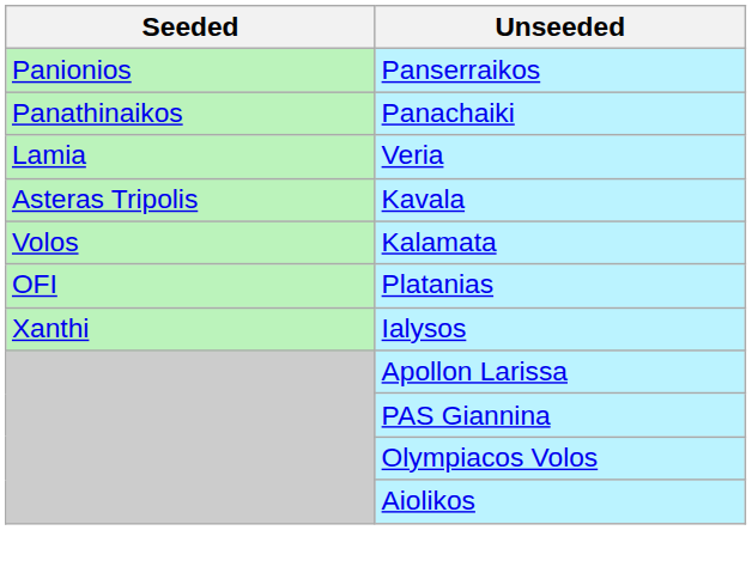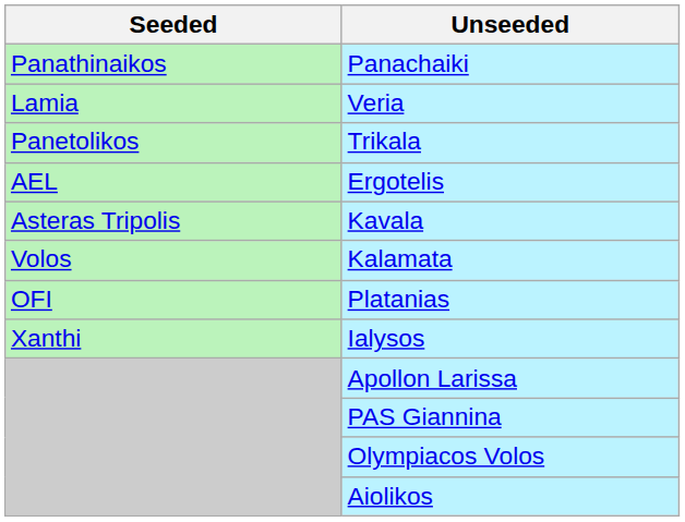 <table class="wikitable">
 <tr>
 <th width=210>Seeded</th>
 <th width=210>Unseeded</th>
-</tr>
-<tr>
-<td bgcolor=#BBF3BB><a href='#'>Panionios</a></td>
-<td bgcolor=#BBF3FF><a href='#'>Panserraikos</a></td>
 </tr>
 <tr>
 <td bgcolor=#BBF3BB><a href='#'>Panathinaikos</a></td>
 <td bgcolor=#BBF3FF><a href='#'>Panachaiki</a></td>
 </tr>
 <tr>
 <td bgcolor=#BBF3BB><a href='#'>Lamia</a></td>
 <td bgcolor=#BBF3FF><a href='#'>Veria</a></td>
+</tr>
+<tr>
+<td bgcolor=#BBF3BB><a href='#'>Panetolikos</a></td>
+<td bgcolor=#BBF3FF><a href='#'>Trikala</a></td>
+</tr>
+<tr>
+<td bgcolor=#BBF3BB><a href='#'>AEL</a></td>
+<td bgcolor=#BBF3FF><a href='#'>Ergotelis</a></td>
 </tr>
 <tr>
 <td bgcolor=#BBF3BB><a href='#'>Asteras Tripolis</a></td>
 <td bgcolor=#BBF3FF><a href='#'>Kavala</a></td>
 </tr>
 <tr>
 <td bgcolor=#BBF3BB><a href='#'>Volos</a></td>
 <td bgcolor=#BBF3FF><a href='#'>Kalamata</a></td>
 </tr>
 <tr>
 <td bgcolor=#BBF3BB><a href='#'>OFI</a></td>
 <td bgcolor=#BBF3FF><a href='#'>Platanias</a></td>
 </tr>
 <tr>
 <td bgcolor=#BBF3BB><a href='#'>Xanthi</a></td>
 <td bgcolor=#BBF3FF><a href='#'>Ialysos</a></td>
 </tr>
 <tr>
 <td bgcolor=#CCCCCC rowspan="4"></td>
 <td bgcolor=#BBF3FF><a href='#'>Apollon Larissa</a></td>
 </tr>
 <tr>
 <td bgcolor=#BBF3FF><a href='#'>PAS Giannina</a></td>
 </tr>
 <tr>
 <td bgcolor=#BBF3FF><a href='#'>Olympiacos Volos</a></td>
 </tr>
 <tr>
 <td bgcolor=#BBF3FF><a href='#'>Aiolikos</a></td>
 </tr>
 </table>
